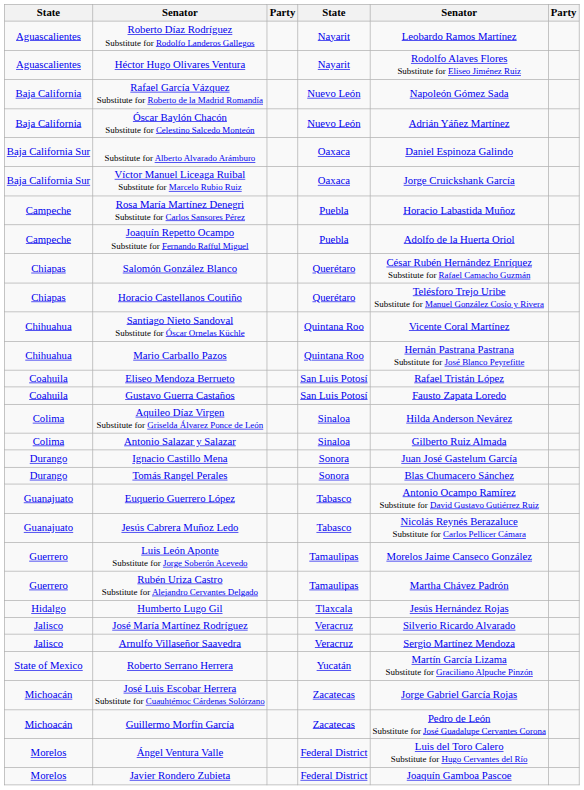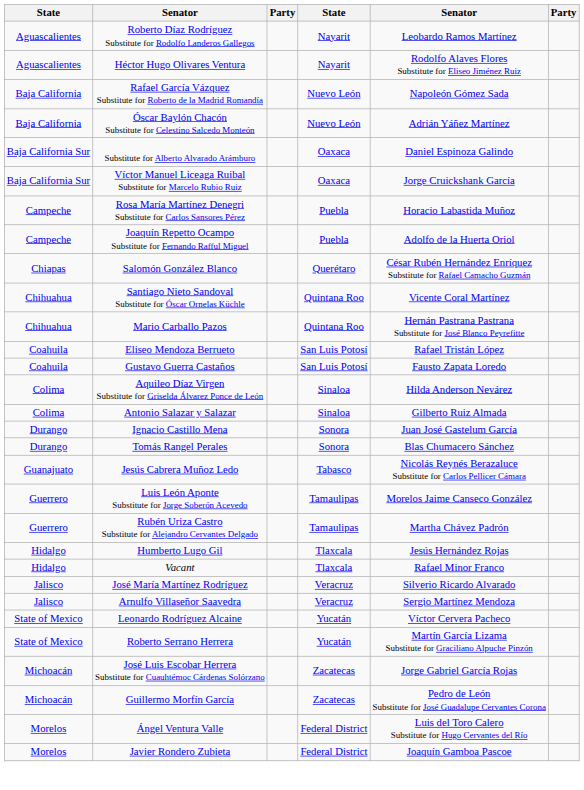 <table class="wikitable" width="auto" style="text-align: center" class="wikitable mw-collapsible mw-collapsed">
 <tr style="background:#efefef;">
 <th><strong>State</strong></th>
 <th><strong>Senator</strong></th>
 <th><strong>Party</strong></th>
 <th><strong>State</strong></th>
 <th><strong>Senator</strong></th>
 <th><strong>Party</strong></th>
 </tr>
 <tr>
 <td><a href='#'>Aguascalientes</a></td>
 <td><a href='#'>Roberto Díaz Rodríguez</a><br><small>Substitute for <a href='#'>Rodolfo Landeros Gallegos</a></small></td>
 <td></td>
 <td><a href='#'>Nayarit</a></td>
 <td><a href='#'>Leobardo Ramos Martínez</a></td>
 <td></td>
 </tr>
 <tr>
 <td><a href='#'>Aguascalientes</a></td>
 <td><a href='#'>Héctor Hugo Olivares Ventura</a></td>
 <td></td>
 <td><a href='#'>Nayarit</a></td>
 <td><a href='#'>Rodolfo Alaves Flores</a><br><small>Substitute for <a href='#'>Eliseo Jiménez Ruiz</a></small></td>
 <td></td>
 </tr>
 <tr>
 <td><a href='#'>Baja California</a></td>
 <td><a href='#'>Rafael García Vázquez</a><br><small>Substitute for <a href='#'>Roberto de la Madrid Romandía</a></small></td>
 <td></td>
 <td><a href='#'>Nuevo León</a></td>
 <td><a href='#'>Napoleón Gómez Sada</a></td>
 <td></td>
 </tr>
 <tr>
 <td><a href='#'>Baja California</a></td>
 <td><a href='#'>Óscar Baylón Chacón</a><br><small>Substitute for <a href='#'>Celestino Salcedo Monteón</a> </small></td>
 <td></td>
 <td><a href='#'>Nuevo León</a></td>
 <td><a href='#'>Adrián Yáñez Martínez</a></td>
 <td></td>
 </tr>
 <tr>
 <td><a href='#'>Baja California Sur</a></td>
 <td><br><small>Substitute for <a href='#'>Alberto Alvarado Arámburo</a></small></td>
 <td></td>
 <td><a href='#'>Oaxaca</a></td>
 <td><a href='#'>Daniel Espinoza Galindo</a></td>
 <td></td>
 </tr>
 <tr>
 <td><a href='#'>Baja California Sur</a></td>
 <td><a href='#'>Víctor Manuel Liceaga Ruibal</a><br><small>Substitute for <a href='#'>Marcelo Rubio Ruiz</a> </small></td>
 <td></td>
 <td><a href='#'>Oaxaca</a></td>
 <td><a href='#'>Jorge Cruickshank García</a></td>
 <td></td>
 </tr>
 <tr>
 <td><a href='#'>Campeche</a></td>
 <td><a href='#'>Rosa María Martínez Denegri</a><br><small>Substitute for <a href='#'>Carlos Sansores Pérez</a></small></td>
 <td></td>
 <td><a href='#'>Puebla</a></td>
 <td><a href='#'>Horacio Labastida Muñoz</a></td>
 <td></td>
 </tr>
 <tr>
 <td><a href='#'>Campeche</a></td>
 <td><a href='#'>Joaquín Repetto Ocampo</a><br><small>Substitute for <a href='#'>Fernando Rafful Miguel</a></small></td>
 <td></td>
 <td><a href='#'>Puebla</a></td>
 <td><a href='#'>Adolfo de la Huerta Oriol</a></td>
 <td></td>
 </tr>
 <tr>
 <td><a href='#'>Chiapas</a></td>
 <td><a href='#'>Salomón González Blanco</a></td>
 <td></td>
 <td><a href='#'>Querétaro</a></td>
 <td><a href='#'>César Rubén Hernández Enríquez</a><br><small>Substitute for <a href='#'>Rafael Camacho Guzmán</a></small></td>
 <td></td>
 </tr>
 <tr>
-<td><a href='#'>Chiapas</a></td>
-<td><a href='#'>Horacio Castellanos Coutiño</a></td>
-<td></td>
-<td><a href='#'>Querétaro</a></td>
-<td><a href='#'>Telésforo Trejo Uribe</a><br><small>Substitute for <a href='#'>Manuel González Cosío y Rivera</a></small></td>
-<td></td>
-</tr>
-<tr>
 <td><a href='#'>Chihuahua</a></td>
 <td><a href='#'>Santiago Nieto Sandoval</a><br><small>Substitute for <a href='#'>Óscar Ornelas Küchle</a></small></td>
 <td></td>
 <td><a href='#'>Quintana Roo</a></td>
 <td><a href='#'>Vicente Coral Martínez</a></td>
 <td></td>
 </tr>
 <tr>
 <td><a href='#'>Chihuahua</a></td>
 <td><a href='#'>Mario Carballo Pazos</a></td>
 <td></td>
 <td><a href='#'>Quintana Roo</a></td>
 <td><a href='#'>Hernán Pastrana Pastrana</a><br><small>Substitute for <a href='#'>José Blanco Peyrefitte</a></small></td>
 <td></td>
 </tr>
 <tr>
 <td><a href='#'>Coahuila</a></td>
 <td><a href='#'>Eliseo Mendoza Berrueto</a></td>
 <td></td>
 <td><a href='#'>San Luis Potosí</a></td>
 <td><a href='#'>Rafael Tristán López</a></td>
 <td></td>
 </tr>
 <tr>
 <td><a href='#'>Coahuila</a></td>
 <td><a href='#'>Gustavo Guerra Castaños</a></td>
 <td></td>
 <td><a href='#'>San Luis Potosí</a></td>
 <td><a href='#'>Fausto Zapata Loredo</a></td>
 <td></td>
 </tr>
 <tr>
 <td><a href='#'>Colima</a></td>
 <td><a href='#'>Aquileo Díaz Virgen</a><br><small>Substitute for <a href='#'>Griselda Álvarez Ponce de León</a></small></td>
 <td></td>
 <td><a href='#'>Sinaloa</a></td>
 <td><a href='#'>Hilda Anderson Nevárez</a></td>
 <td></td>
 </tr>
 <tr>
 <td><a href='#'>Colima</a></td>
 <td><a href='#'>Antonio Salazar y Salazar</a></td>
 <td></td>
 <td><a href='#'>Sinaloa</a></td>
 <td><a href='#'>Gilberto Ruiz Almada</a></td>
 <td></td>
 </tr>
 <tr>
 <td><a href='#'>Durango</a></td>
 <td><a href='#'>Ignacio Castillo Mena</a></td>
 <td></td>
 <td><a href='#'>Sonora</a></td>
 <td><a href='#'>Juan José Gastelum García</a></td>
 <td></td>
 </tr>
 <tr>
 <td><a href='#'>Durango</a></td>
 <td><a href='#'>Tomás Rangel Perales</a></td>
 <td></td>
 <td><a href='#'>Sonora</a></td>
 <td><a href='#'>Blas Chumacero Sánchez</a></td>
 <td></td>
 </tr>
 <tr>
 <td><a href='#'>Guanajuato</a></td>
-<td><a href='#'>Euquerio Guerrero López</a></td>
-<td></td>
-<td><a href='#'>Tabasco</a></td>
-<td><a href='#'>Antonio Ocampo Ramírez</a><br><small>Substitute for <a href='#'>David Gustavo Gutiérrez Ruiz</a></small></td>
-<td></td>
-</tr>
-<tr>
-<td><a href='#'>Guanajuato</a></td>
 <td><a href='#'>Jesús Cabrera Muñoz Ledo</a></td>
 <td></td>
 <td><a href='#'>Tabasco</a></td>
 <td><a href='#'>Nicolás Reynés Berazaluce</a><br><small>Substitute for <a href='#'>Carlos Pellicer Cámara</a> </small></td>
 <td></td>
 </tr>
 <tr>
 <td><a href='#'>Guerrero</a></td>
 <td><a href='#'>Luis León Aponte</a> <br><small>Substitute for <a href='#'>Jorge Soberón Acevedo</a></small></td>
 <td></td>
 <td><a href='#'>Tamaulipas</a></td>
 <td><a href='#'>Morelos Jaime Canseco González</a></td>
 <td></td>
 </tr>
 <tr>
 <td><a href='#'>Guerrero</a></td>
 <td><a href='#'>Rubén Uriza Castro</a><br><small> Substitute for <a href='#'>Alejandro Cervantes Delgado</a></small></td>
 <td></td>
 <td><a href='#'>Tamaulipas</a></td>
 <td><a href='#'>Martha Chávez Padrón</a></td>
 <td></td>
 </tr>
 <tr>
 <td><a href='#'>Hidalgo</a></td>
 <td><a href='#'>Humberto Lugo Gil</a></td>
 <td></td>
 <td><a href='#'>Tlaxcala</a></td>
 <td><a href='#'>Jesús Hernández Rojas</a></td>
 <td></td>
 </tr>
 <tr>
+<td><a href='#'>Hidalgo</a></td>
+<td><em>Vacant</em><br></td>
+<td></td>
+<td><a href='#'>Tlaxcala</a></td>
+<td><a href='#'>Rafael Minor Franco</a></td>
+<td></td>
+</tr>
+<tr>
 <td><a href='#'>Jalisco</a></td>
 <td><a href='#'>José María Martínez Rodríguez</a></td>
 <td></td>
 <td><a href='#'>Veracruz</a></td>
 <td><a href='#'>Silverio Ricardo Alvarado</a></td>
 <td></td>
 </tr>
 <tr>
 <td><a href='#'>Jalisco</a></td>
 <td><a href='#'>Arnulfo Villaseñor Saavedra</a></td>
 <td></td>
 <td><a href='#'>Veracruz</a></td>
 <td><a href='#'>Sergio Martínez Mendoza</a></td>
+<td></td>
+</tr>
+<tr>
+<td><a href='#'>State of Mexico</a></td>
+<td><a href='#'>Leonardo Rodríguez Alcaine</a></td>
+<td></td>
+<td><a href='#'>Yucatán</a></td>
+<td><a href='#'>Víctor Cervera Pacheco</a></td>
 <td></td>
 </tr>
 <tr>
 <td><a href='#'>State of Mexico</a></td>
 <td><a href='#'>Roberto Serrano Herrera</a></td>
 <td></td>
 <td><a href='#'>Yucatán</a></td>
 <td><a href='#'>Martín García Lizama</a><br><small>Substitute for <a href='#'>Graciliano Alpuche Pinzón</a></small></td>
 <td></td>
 </tr>
 <tr>
 <td><a href='#'>Michoacán</a></td>
 <td><a href='#'>José Luis Escobar Herrera</a><br><small>Substitute for <a href='#'>Cuauhtémoc Cárdenas Solórzano</a></small></td>
 <td></td>
 <td><a href='#'>Zacatecas</a></td>
 <td><a href='#'>Jorge Gabriel García Rojas</a></td>
 <td></td>
 </tr>
 <tr>
 <td><a href='#'>Michoacán</a></td>
 <td><a href='#'>Guillermo Morfín García</a></td>
 <td></td>
 <td><a href='#'>Zacatecas</a></td>
 <td><a href='#'>Pedro de León</a><br><small>Substitute for <a href='#'>José Guadalupe Cervantes Corona</a></small></td>
 <td></td>
 </tr>
 <tr>
 <td><a href='#'>Morelos</a></td>
 <td><a href='#'>Ángel Ventura Valle</a></td>
 <td></td>
 <td><a href='#'>Federal District</a></td>
 <td><a href='#'>Luis del Toro Calero</a><br><small>Substitute for <a href='#'>Hugo Cervantes del Río</a></small></td>
 <td></td>
 </tr>
 <tr>
 <td><a href='#'>Morelos</a></td>
 <td><a href='#'>Javier Rondero Zubieta</a></td>
 <td></td>
 <td><a href='#'>Federal District</a></td>
 <td><a href='#'>Joaquín Gamboa Pascoe</a></td>
 <td></td>
 </tr>
 </table>
